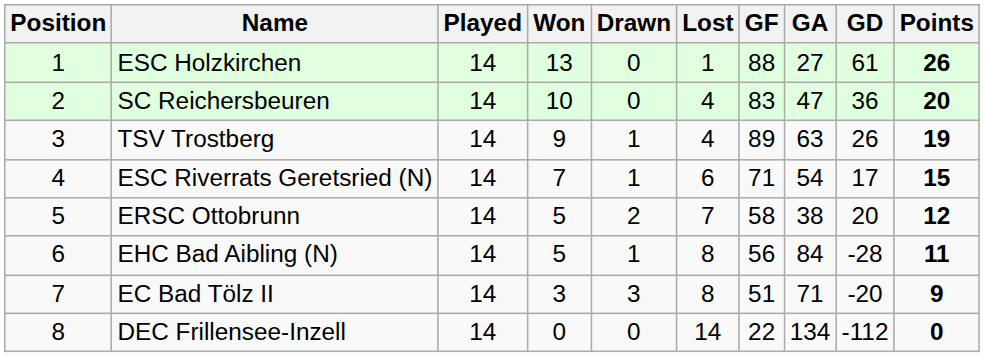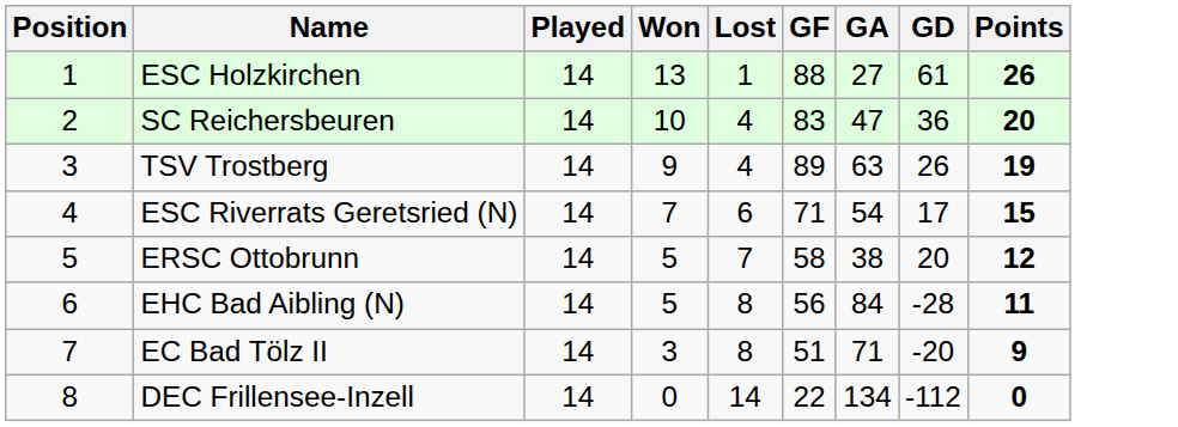 <table class="wikitable">
 <tr align="center">
 <th>Position</th>
 <th>Name</th>
 <th>Played</th>
 <th>Won</th>
-<th>Drawn</th>
 <th>Lost</th>
 <th>GF</th>
 <th>GA</th>
 <th>GD</th>
 <th>Points</th>
 </tr>
 <tr align="center" bgcolor="#dfffdf">
 <td>1</td>
 <td align="left">ESC Holzkirchen</td>
 <td>14</td>
 <td>13</td>
-<td>0</td>
 <td>1</td>
 <td>88</td>
 <td>27</td>
 <td>61</td>
 <td><strong>26</strong></td>
 </tr>
 <tr align="center" bgcolor="#dfffdf">
 <td>2</td>
 <td align="left">SC Reichersbeuren</td>
 <td>14</td>
 <td>10</td>
-<td>0</td>
 <td>4</td>
 <td>83</td>
 <td>47</td>
 <td>36</td>
 <td><strong>20</strong></td>
 </tr>
 <tr align="center">
 <td>3</td>
 <td align="left">TSV Trostberg</td>
 <td>14</td>
 <td>9</td>
-<td>1</td>
 <td>4</td>
 <td>89</td>
 <td>63</td>
 <td>26</td>
 <td><strong>19</strong></td>
 </tr>
 <tr align="center">
 <td>4</td>
 <td align="left">ESC Riverrats Geretsried (N)</td>
 <td>14</td>
 <td>7</td>
-<td>1</td>
 <td>6</td>
 <td>71</td>
 <td>54</td>
 <td>17</td>
 <td><strong>15</strong></td>
 </tr>
 <tr align="center">
 <td>5</td>
 <td align="left">ERSC Ottobrunn</td>
 <td>14</td>
 <td>5</td>
-<td>2</td>
 <td>7</td>
 <td>58</td>
 <td>38</td>
 <td>20</td>
 <td><strong>12</strong></td>
 </tr>
 <tr align="center">
 <td>6</td>
 <td align="left">EHC Bad Aibling (N)</td>
 <td>14</td>
 <td>5</td>
-<td>1</td>
 <td>8</td>
 <td>56</td>
 <td>84</td>
 <td>-28</td>
 <td><strong>11</strong></td>
 </tr>
 <tr align="center">
 <td>7</td>
 <td align="left">EC Bad Tölz II</td>
 <td>14</td>
-<td>3</td>
 <td>3</td>
 <td>8</td>
 <td>51</td>
 <td>71</td>
 <td>-20</td>
 <td><strong>9</strong></td>
 </tr>
 <tr align="center">
 <td>8</td>
 <td align="left">DEC Frillensee-Inzell</td>
 <td>14</td>
 <td>0</td>
-<td>0</td>
 <td>14</td>
 <td>22</td>
 <td>134</td>
 <td>-112</td>
 <td><strong>0</strong></td>
 </tr>
 </table>
